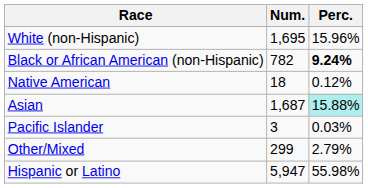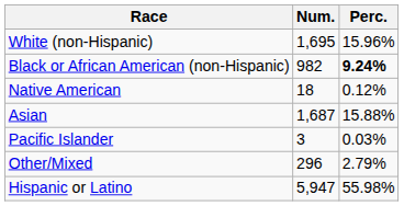 <table class="wikitable">
 <tr>
 <th>Race</th>
 <th>Num.</th>
 <th>Perc.</th>
 </tr>
 <tr>
 <td><a href='#'>White</a> (non-Hispanic)</td>
 <td>1,695</td>
 <td>15.96%</td>
 </tr>
 <tr>
 <td><a href='#'>Black or African American</a> (non-Hispanic)</td>
-<td>782</td>
+<td>982</td>
 <td><strong>9.24%</strong></td>
 </tr>
 <tr>
 <td><a href='#'>Native American</a></td>
 <td>18</td>
 <td>0.12%</td>
 </tr>
 <tr>
 <td><a href='#'>Asian</a></td>
 <td>1,687</td>
-<td style="background: paleturquoise;">15.88%</td>
+<td>15.88%</td>
 </tr>
 <tr>
 <td><a href='#'>Pacific Islander</a></td>
 <td>3</td>
 <td>0.03%</td>
 </tr>
 <tr>
 <td><a href='#'>Other/Mixed</a></td>
-<td>299</td>
+<td>296</td>
 <td>2.79%</td>
 </tr>
 <tr>
 <td><a href='#'>Hispanic</a> or <a href='#'>Latino</a></td>
 <td>5,947</td>
 <td>55.98%</td>
 </tr>
 </table>
